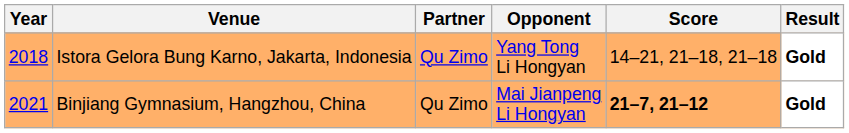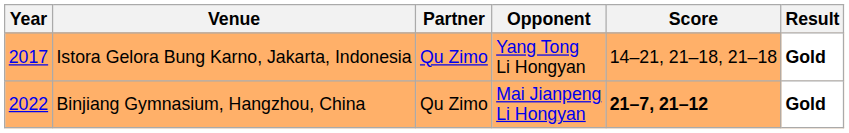 <table class="sortable wikitable" style="font-size: 90%;">
 <tr>
 <th>Year</th>
 <th>Venue</th>
 <th>Partner</th>
 <th>Opponent</th>
 <th>Score</th>
 <th>Result</th>
 </tr>
 <tr style="background:#FFB069">
-<td align="center"><a href='#'>2018</a></td>
+<td align="center"><a href='#'>2017</a></td>
 <td align="left">Istora Gelora Bung Karno, Jakarta, Indonesia</td>
 <td align="left"> <a href='#'>Qu Zimo</a></td>
 <td align="left"> <a href='#'>Yang Tong</a><br> Li Hongyan</td>
 <td align="left">14–21, 21–18, 21–18</td>
 <td style="text-align:left; background:white"> <strong>Gold</strong></td>
 </tr>
 <tr style="background:#FFB069">
-<td align="center"><a href='#'>2021</a></td>
+<td align="center"><a href='#'>2022</a></td>
 <td align="left">Binjiang Gymnasium, Hangzhou, China</td>
 <td align="left"> Qu Zimo</td>
 <td align="left"> <a href='#'>Mai Jianpeng</a><br> <a href='#'>Li Hongyan</a></td>
 <td align="left"><strong>21–7, 21–12</strong></td>
 <td style="text-align:left; background:white"> <strong>Gold</strong></td>
 </tr>
 </table>
